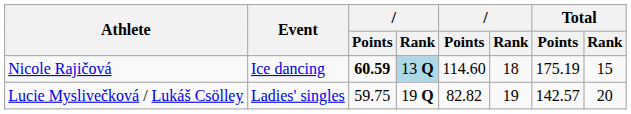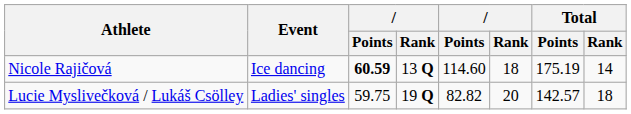 <table class="wikitable" style="font-size:90%">
 <tr>
 <th rowspan="2">Athlete</th>
 <th rowspan="2">Event</th>
 <th colspan="2"> / </th>
 <th colspan="2"> / </th>
 <th colspan="2">Total</th>
 </tr>
 <tr style="font-size:95%">
 <th>Points</th>
 <th>Rank</th>
 <th>Points</th>
 <th>Rank</th>
 <th>Points</th>
 <th>Rank</th>
 </tr>
 <tr align=center>
 <td align=left><a href='#'>Nicole Rajičová</a></td>
 <td align=left><a href='#'>Ice dancing</a></td>
 <td><strong>60.59</strong></td>
-<td style="background: lightblue;">13 <strong>Q</strong></td>
+<td>13 <strong>Q</strong></td>
 <td>114.60</td>
 <td>18</td>
 <td>175.19</td>
-<td>15</td>
+<td>14</td>
 </tr>
 <tr align=center>
 <td align=left><a href='#'>Lucie Myslivečková</a> / <a href='#'>Lukáš Csölley</a></td>
 <td align=left><a href='#'>Ladies' singles</a></td>
 <td>59.75</td>
 <td>19 <strong>Q</strong></td>
 <td>82.82</td>
-<td>19</td>
+<td>20</td>
 <td>142.57</td>
-<td>20</td>
+<td>18</td>
 </tr>
 </table>
